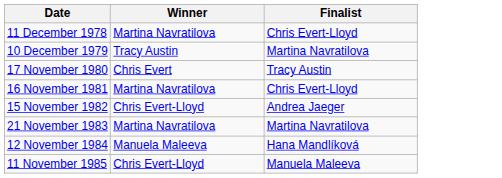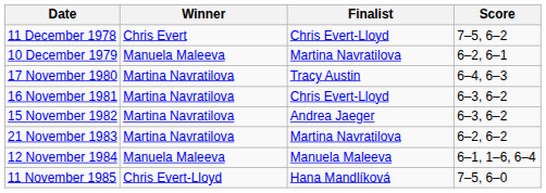 <table class="wikitable">
 <tr>
 <th>Date</th>
 <th width="200">Winner</th>
 <th width="200">Finalist</th>
+<th width="100">Score</th>
 </tr>
 <tr>
 <td><a href='#'>11 December 1978</a></td>
-<td> <a href='#'>Martina Navratilova</a></td>
+<td> <a href='#'>Chris Evert</a></td>
 <td> <a href='#'>Chris Evert-Lloyd</a></td>
+<td>7–5, 6–2</td>
 </tr>
 <tr>
 <td><a href='#'>10 December 1979</a></td>
-<td> <a href='#'>Tracy Austin</a></td>
+<td> <a href='#'>Manuela Maleeva</a></td>
 <td> <a href='#'>Martina Navratilova</a></td>
+<td>6–2, 6–1</td>
 </tr>
 <tr>
 <td><a href='#'>17 November 1980</a></td>
-<td> <a href='#'>Chris Evert</a></td>
+<td> <a href='#'>Martina Navratilova</a></td>
 <td> <a href='#'>Tracy Austin</a></td>
+<td>6–4, 6–3</td>
 </tr>
 <tr>
 <td><a href='#'>16 November 1981</a></td>
 <td> <a href='#'>Martina Navratilova</a></td>
 <td> <a href='#'>Chris Evert-Lloyd</a></td>
+<td>6–3, 6–2</td>
 </tr>
 <tr>
 <td><a href='#'>15 November 1982</a></td>
-<td> <a href='#'>Chris Evert-Lloyd</a></td>
+<td> <a href='#'>Martina Navratilova</a></td>
 <td> <a href='#'>Andrea Jaeger</a></td>
+<td>6–3, 6–2</td>
 </tr>
 <tr>
 <td><a href='#'>21 November 1983</a></td>
 <td> <a href='#'>Martina Navratilova</a></td>
 <td> <a href='#'>Martina Navratilova</a></td>
+<td>6–2, 6–2</td>
 </tr>
 <tr>
 <td><a href='#'>12 November 1984</a></td>
 <td> <a href='#'>Manuela Maleeva</a></td>
-<td> <a href='#'>Hana Mandlíková</a></td>
+<td> <a href='#'>Manuela Maleeva</a></td>
+<td>6–1, 1–6, 6–4</td>
 </tr>
 <tr>
 <td><a href='#'>11 November 1985</a></td>
 <td> <a href='#'>Chris Evert-Lloyd</a></td>
-<td> <a href='#'>Manuela Maleeva</a></td>
+<td> <a href='#'>Hana Mandlíková</a></td>
+<td>7–5, 6–0</td>
 </tr>
 </table>
